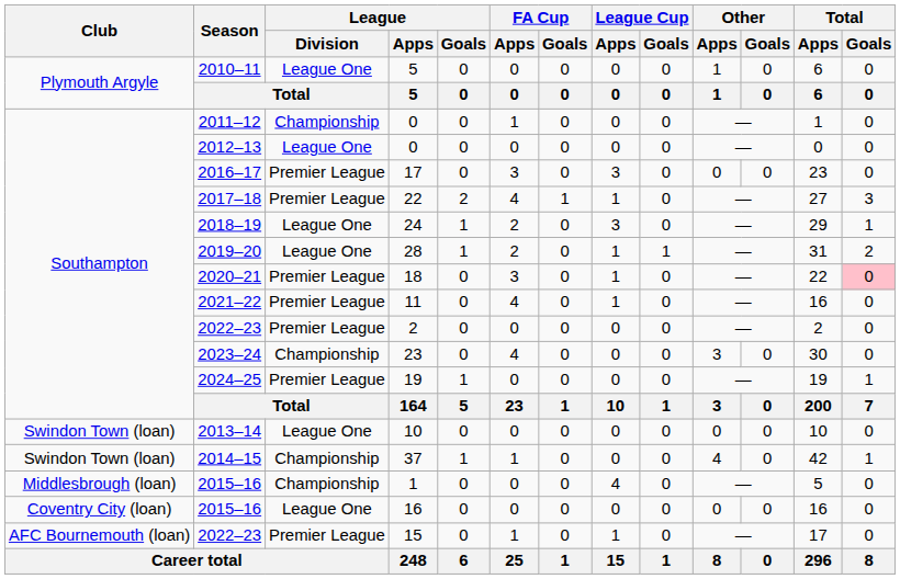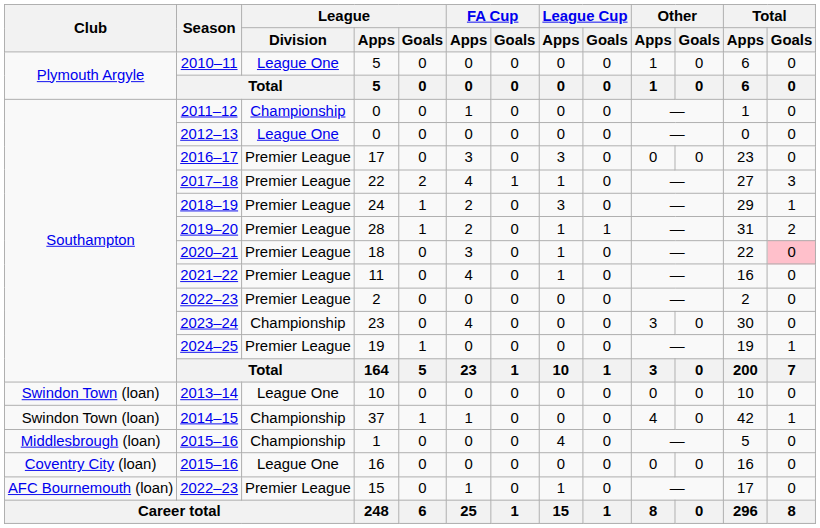 <table class="wikitable" style="text-align: center;">
 <tr>
 <th rowspan="2">Club</th>
 <th rowspan="2">Season</th>
 <th colspan="3">League</th>
 <th colspan="2"><a href='#'>FA Cup</a></th>
 <th colspan="2"><a href='#'>League Cup</a></th>
 <th colspan="2">Other</th>
 <th colspan="2">Total</th>
 </tr>
 <tr>
 <th>Division</th>
 <th>Apps</th>
 <th>Goals</th>
 <th>Apps</th>
 <th>Goals</th>
 <th>Apps</th>
 <th>Goals</th>
 <th>Apps</th>
 <th>Goals</th>
 <th>Apps</th>
 <th>Goals</th>
 </tr>
 <tr>
 <td rowspan="2"><a href='#'>Plymouth Argyle</a></td>
 <td><a href='#'>2010–11</a></td>
 <td><a href='#'>League One</a></td>
 <td>5</td>
 <td>0</td>
 <td>0</td>
 <td>0</td>
 <td>0</td>
 <td>0</td>
 <td>1</td>
 <td>0</td>
 <td>6</td>
 <td>0</td>
 </tr>
 <tr>
 <th colspan="2">Total</th>
 <th>5</th>
 <th>0</th>
 <th>0</th>
 <th>0</th>
 <th>0</th>
 <th>0</th>
 <th>1</th>
 <th>0</th>
 <th>6</th>
 <th>0</th>
 </tr>
 <tr>
 <td rowspan="12"><a href='#'>Southampton</a></td>
 <td><a href='#'>2011–12</a></td>
 <td><a href='#'>Championship</a></td>
 <td>0</td>
 <td>0</td>
 <td>1</td>
 <td>0</td>
 <td>0</td>
 <td>0</td>
 <td colspan="2">—</td>
 <td>1</td>
 <td>0</td>
 </tr>
 <tr>
 <td><a href='#'>2012–13</a></td>
 <td><a href='#'>League One</a></td>
 <td>0</td>
 <td>0</td>
 <td>0</td>
 <td>0</td>
 <td>0</td>
 <td>0</td>
 <td colspan="2">—</td>
 <td>0</td>
 <td>0</td>
 </tr>
 <tr>
 <td><a href='#'>2016–17</a></td>
 <td>Premier League</td>
 <td>17</td>
 <td>0</td>
 <td>3</td>
 <td>0</td>
 <td>3</td>
 <td>0</td>
 <td>0</td>
 <td>0</td>
 <td>23</td>
 <td>0</td>
 </tr>
 <tr>
 <td><a href='#'>2017–18</a></td>
 <td>Premier League</td>
 <td>22</td>
 <td>2</td>
 <td>4</td>
 <td>1</td>
 <td>1</td>
 <td>0</td>
 <td colspan="2">—</td>
 <td>27</td>
 <td>3</td>
 </tr>
 <tr>
 <td><a href='#'>2018–19</a></td>
-<td>League One</td>
+<td>Premier League</td>
 <td>24</td>
 <td>1</td>
 <td>2</td>
 <td>0</td>
 <td>3</td>
 <td>0</td>
 <td colspan=2>—</td>
 <td>29</td>
 <td>1</td>
 </tr>
 <tr>
 <td><a href='#'>2019–20</a></td>
-<td>League One</td>
+<td>Premier League</td>
 <td>28</td>
 <td>1</td>
 <td>2</td>
 <td>0</td>
 <td>1</td>
 <td>1</td>
 <td colspan=2>—</td>
 <td>31</td>
 <td>2</td>
 </tr>
 <tr>
 <td><a href='#'>2020–21</a></td>
 <td>Premier League</td>
 <td>18</td>
 <td>0</td>
 <td>3</td>
 <td>0</td>
 <td>1</td>
 <td>0</td>
 <td colspan=2>—</td>
 <td>22</td>
 <td style="background: pink;">0</td>
 </tr>
 <tr>
 <td><a href='#'>2021–22</a></td>
 <td>Premier League</td>
 <td>11</td>
 <td>0</td>
 <td>4</td>
 <td>0</td>
 <td>1</td>
 <td>0</td>
 <td colspan="2">—</td>
 <td>16</td>
 <td>0</td>
 </tr>
 <tr>
 <td><a href='#'>2022–23</a></td>
 <td>Premier League</td>
 <td>2</td>
 <td>0</td>
 <td>0</td>
 <td>0</td>
 <td>0</td>
 <td>0</td>
 <td colspan=2>—</td>
 <td>2</td>
 <td>0</td>
 </tr>
 <tr>
 <td><a href='#'>2023–24</a></td>
 <td>Championship</td>
 <td>23</td>
 <td>0</td>
 <td>4</td>
 <td>0</td>
 <td>0</td>
 <td>0</td>
 <td>3</td>
 <td>0</td>
 <td>30</td>
 <td>0</td>
 </tr>
 <tr>
 <td><a href='#'>2024–25</a></td>
 <td>Premier League</td>
 <td>19</td>
 <td>1</td>
 <td>0</td>
 <td>0</td>
 <td>0</td>
 <td>0</td>
 <td colspan=2>—</td>
 <td>19</td>
 <td>1</td>
 </tr>
 <tr>
 <th colspan="2">Total</th>
 <th>164</th>
 <th>5</th>
 <th>23</th>
 <th>1</th>
 <th>10</th>
 <th>1</th>
 <th>3</th>
 <th>0</th>
 <th>200</th>
 <th>7</th>
 </tr>
 <tr>
 <td><a href='#'>Swindon Town</a> (loan)</td>
 <td><a href='#'>2013–14</a></td>
 <td>League One</td>
 <td>10</td>
 <td>0</td>
 <td>0</td>
 <td>0</td>
 <td>0</td>
 <td>0</td>
 <td>0</td>
 <td>0</td>
 <td>10</td>
 <td>0</td>
 </tr>
 <tr>
 <td>Swindon Town (loan)</td>
 <td><a href='#'>2014–15</a></td>
 <td>Championship</td>
 <td>37</td>
 <td>1</td>
 <td>1</td>
 <td>0</td>
 <td>0</td>
 <td>0</td>
 <td>4</td>
 <td>0</td>
 <td>42</td>
 <td>1</td>
 </tr>
 <tr>
 <td><a href='#'>Middlesbrough</a> (loan)</td>
 <td><a href='#'>2015–16</a></td>
 <td>Championship</td>
 <td>1</td>
 <td>0</td>
 <td>0</td>
 <td>0</td>
 <td>4</td>
 <td>0</td>
 <td colspan="2">—</td>
 <td>5</td>
 <td>0</td>
 </tr>
 <tr>
 <td><a href='#'>Coventry City</a> (loan)</td>
 <td><a href='#'>2015–16</a></td>
 <td>League One</td>
 <td>16</td>
 <td>0</td>
 <td>0</td>
 <td>0</td>
 <td>0</td>
 <td>0</td>
 <td>0</td>
 <td>0</td>
 <td>16</td>
 <td>0</td>
 </tr>
 <tr>
 <td><a href='#'>AFC Bournemouth</a> (loan)</td>
 <td><a href='#'>2022–23</a></td>
 <td>Premier League</td>
 <td>15</td>
 <td>0</td>
 <td>1</td>
 <td>0</td>
 <td>1</td>
 <td>0</td>
 <td colspan="2">—</td>
 <td>17</td>
 <td>0</td>
 </tr>
 <tr>
 <th colspan="3">Career total</th>
 <th>248</th>
 <th>6</th>
 <th>25</th>
 <th>1</th>
 <th>15</th>
 <th>1</th>
 <th>8</th>
 <th>0</th>
 <th>296</th>
 <th>8</th>
 </tr>
 </table>
